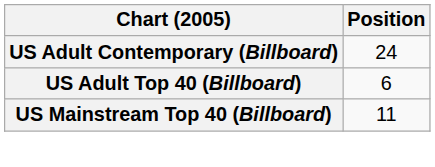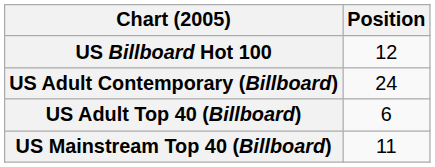 <table class="wikitable sortable plainrowheaders" style="text-align:center">
 <tr>
 <th scope="col">Chart (2005)</th>
 <th scope="col">Position</th>
+</tr>
+<tr>
+<th scope="row">US <em>Billboard</em> Hot 100</th>
+<td>12</td>
 </tr>
 <tr>
 <th scope="row">US Adult Contemporary (<em>Billboard</em>)</th>
 <td>24</td>
 </tr>
 <tr>
 <th scope="row">US Adult Top 40 (<em>Billboard</em>)</th>
 <td>6</td>
 </tr>
 <tr>
 <th scope="row">US Mainstream Top 40 (<em>Billboard</em>)</th>
 <td>11</td>
 </tr>
 </table>
